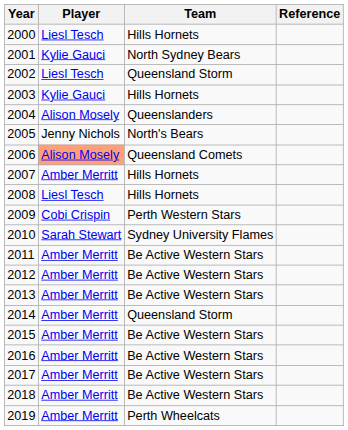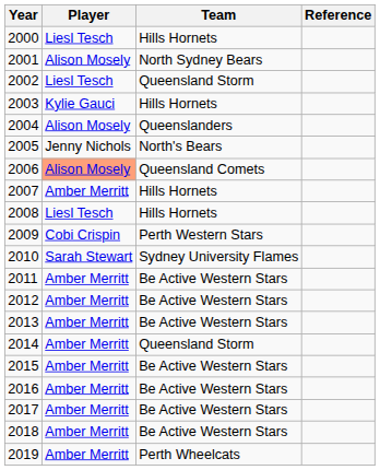 <table class="wikitable">
 <tr>
 <th>Year</th>
 <th>Player</th>
 <th>Team</th>
 <th>Reference</th>
 </tr>
 <tr>
 <td>2000</td>
 <td><a href='#'>Liesl Tesch</a></td>
 <td>Hills Hornets</td>
 <td></td>
 </tr>
 <tr>
 <td>2001</td>
-<td><a href='#'>Kylie Gauci</a></td>
+<td><a href='#'>Alison Mosely</a></td>
 <td>North Sydney Bears</td>
 <td></td>
 </tr>
 <tr>
 <td>2002</td>
 <td><a href='#'>Liesl Tesch</a></td>
 <td>Queensland Storm</td>
 <td></td>
 </tr>
 <tr>
 <td>2003</td>
 <td><a href='#'>Kylie Gauci</a></td>
 <td>Hills Hornets</td>
 <td></td>
 </tr>
 <tr>
 <td>2004</td>
 <td><a href='#'>Alison Mosely</a></td>
 <td>Queenslanders</td>
 <td></td>
 </tr>
 <tr>
 <td>2005</td>
 <td>Jenny Nichols</td>
 <td>North's Bears</td>
 <td></td>
 </tr>
 <tr>
 <td>2006</td>
 <td style="background: lightsalmon;"><a href='#'>Alison Mosely</a></td>
 <td>Queensland Comets</td>
 <td></td>
 </tr>
 <tr>
 <td>2007</td>
 <td><a href='#'>Amber Merritt</a></td>
 <td>Hills Hornets</td>
 <td></td>
 </tr>
 <tr>
 <td>2008</td>
 <td><a href='#'>Liesl Tesch</a></td>
 <td>Hills Hornets</td>
 <td></td>
 </tr>
 <tr>
 <td>2009</td>
 <td><a href='#'>Cobi Crispin</a></td>
 <td>Perth Western Stars</td>
 <td></td>
 </tr>
 <tr>
 <td>2010</td>
 <td><a href='#'>Sarah Stewart</a></td>
 <td>Sydney University Flames</td>
 <td></td>
 </tr>
 <tr>
 <td>2011</td>
 <td><a href='#'>Amber Merritt</a></td>
 <td>Be Active Western Stars</td>
 <td></td>
 </tr>
 <tr>
 <td>2012</td>
 <td><a href='#'>Amber Merritt</a></td>
 <td>Be Active Western Stars</td>
 <td></td>
 </tr>
 <tr>
 <td>2013</td>
 <td><a href='#'>Amber Merritt</a></td>
 <td>Be Active Western Stars</td>
 <td></td>
 </tr>
 <tr>
 <td>2014</td>
 <td><a href='#'>Amber Merritt</a></td>
 <td>Queensland Storm</td>
 <td></td>
 </tr>
 <tr>
 <td>2015</td>
 <td><a href='#'>Amber Merritt</a></td>
 <td>Be Active Western Stars</td>
 <td></td>
 </tr>
 <tr>
 <td>2016</td>
 <td><a href='#'>Amber Merritt</a></td>
 <td>Be Active Western Stars</td>
 <td></td>
 </tr>
 <tr>
 <td>2017</td>
 <td><a href='#'>Amber Merritt</a></td>
 <td>Be Active Western Stars</td>
 <td></td>
 </tr>
 <tr>
 <td>2018</td>
 <td><a href='#'>Amber Merritt</a></td>
 <td>Be Active Western Stars</td>
 <td></td>
 </tr>
 <tr>
 <td>2019</td>
 <td><a href='#'>Amber Merritt</a></td>
 <td>Perth Wheelcats</td>
 <td></td>
 </tr>
 </table>
